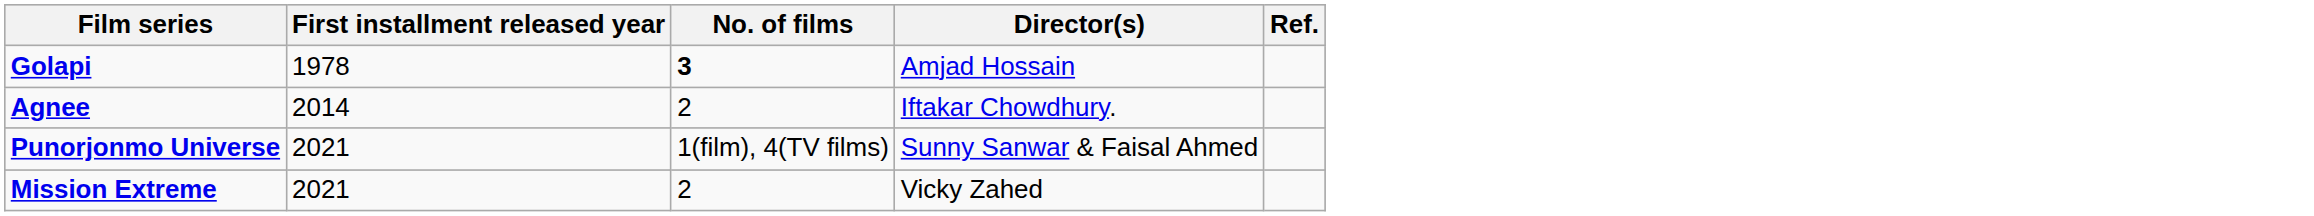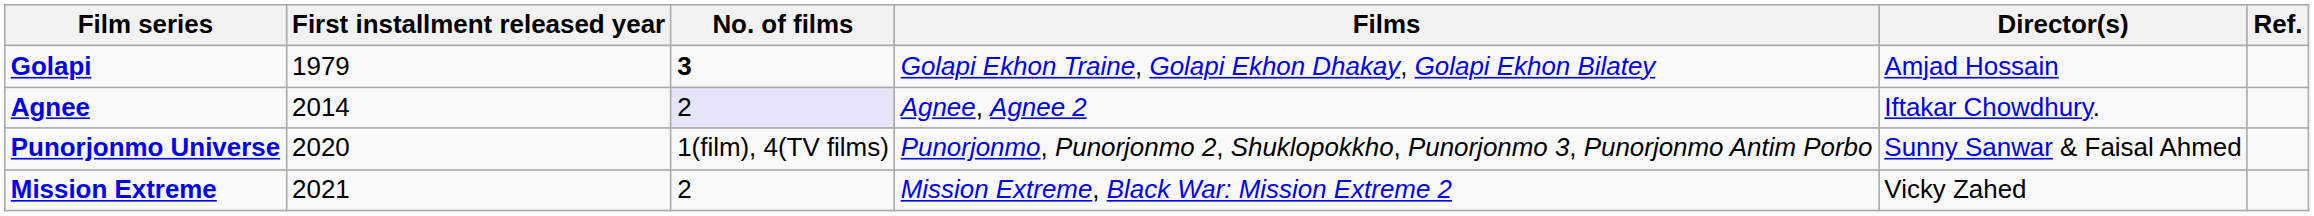 <table class="wikitable">
 <tr>
 <th>Film series</th>
 <th>First installment released year</th>
 <th>No. of films</th>
+<th>Films</th>
 <th>Director(s)</th>
 <th>Ref.</th>
 </tr>
 <tr>
 <td><strong><a href='#'>Golapi</a></strong></td>
-<td>1978</td>
+<td>1979</td>
 <td><strong>3</strong></td>
+<td><em><a href='#'>Golapi Ekhon Traine</a></em>, <em><a href='#'>Golapi Ekhon Dhakay</a></em>, <em><a href='#'>Golapi Ekhon Bilatey</a></em></td>
 <td><a href='#'>Amjad Hossain</a></td>
 <td></td>
 </tr>
 <tr>
 <td><strong><a href='#'>Agnee</a></strong></td>
 <td>2014</td>
-<td>2</td>
+<td style="background: lavender;">2</td>
+<td><em><a href='#'>Agnee</a></em>, <em><a href='#'>Agnee 2</a></em></td>
 <td><a href='#'>Iftakar Chowdhury</a>.</td>
 <td></td>
 </tr>
 <tr>
 <td><strong><a href='#'>Punorjonmo Universe</a></strong></td>
-<td>2021</td>
+<td>2020</td>
 <td>1(film), 4(TV films)</td>
+<td><em><a href='#'>Punorjonmo</a></em>, <em>Punorjonmo 2</em>, <em>Shuklopokkho</em>, <em>Punorjonmo 3</em>, <em>Punorjonmo Antim Porbo</em></td>
 <td><a href='#'>Sunny Sanwar</a> & Faisal Ahmed</td>
 <td></td>
 </tr>
 <tr>
 <td><strong><a href='#'>Mission Extreme</a></strong></td>
 <td>2021</td>
 <td>2</td>
+<td><em><a href='#'>Mission Extreme</a></em>, <em><a href='#'>Black War: Mission Extreme 2</a></em></td>
 <td>Vicky Zahed</td>
 <td></td>
 </tr>
 </table>
